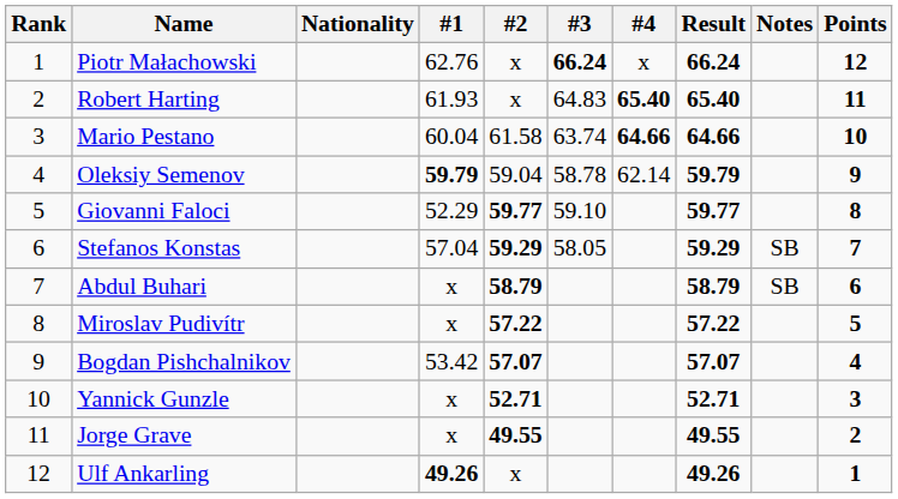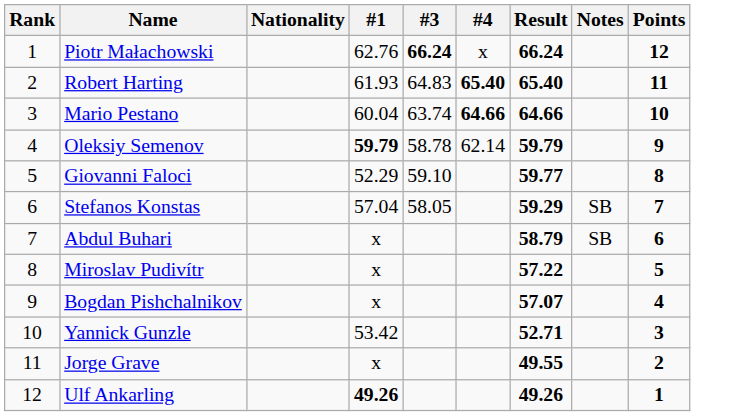 <table class="wikitable sortable" style="text-align:center">
 <tr>
 <th>Rank</th>
 <th>Name</th>
 <th>Nationality</th>
 <th>#1</th>
-<th>#2</th>
 <th>#3</th>
 <th>#4</th>
 <th>Result</th>
 <th>Notes</th>
 <th>Points</th>
 </tr>
 <tr>
 <td>1</td>
 <td align=left><a href='#'>Piotr Małachowski</a></td>
 <td align=left></td>
 <td>62.76</td>
-<td>x</td>
 <td><strong>66.24</strong></td>
 <td>x</td>
 <td><strong>66.24</strong></td>
 <td></td>
 <td><strong>12</strong></td>
 </tr>
 <tr>
 <td>2</td>
 <td align=left><a href='#'>Robert Harting</a></td>
 <td align=left></td>
 <td>61.93</td>
-<td>x</td>
 <td>64.83</td>
 <td><strong>65.40</strong></td>
 <td><strong>65.40</strong></td>
 <td></td>
 <td><strong>11</strong></td>
 </tr>
 <tr>
 <td>3</td>
 <td align=left><a href='#'>Mario Pestano</a></td>
 <td align=left></td>
 <td>60.04</td>
-<td>61.58</td>
 <td>63.74</td>
 <td><strong>64.66</strong></td>
 <td><strong>64.66</strong></td>
 <td></td>
 <td><strong>10</strong></td>
 </tr>
 <tr>
 <td>4</td>
 <td align=left><a href='#'>Oleksiy Semenov</a></td>
 <td align=left></td>
 <td><strong>59.79</strong></td>
-<td>59.04</td>
 <td>58.78</td>
 <td>62.14</td>
 <td><strong>59.79</strong></td>
 <td></td>
 <td><strong>9</strong></td>
 </tr>
 <tr>
 <td>5</td>
 <td align=left><a href='#'>Giovanni Faloci</a></td>
 <td align=left></td>
 <td>52.29</td>
-<td><strong>59.77</strong></td>
 <td>59.10</td>
 <td></td>
 <td><strong>59.77</strong></td>
 <td></td>
 <td><strong>8</strong></td>
 </tr>
 <tr>
 <td>6</td>
 <td align=left><a href='#'>Stefanos Konstas</a></td>
 <td align=left></td>
 <td>57.04</td>
-<td><strong>59.29</strong></td>
 <td>58.05</td>
 <td></td>
 <td><strong>59.29</strong></td>
 <td>SB</td>
 <td><strong>7</strong></td>
 </tr>
 <tr>
 <td>7</td>
 <td align=left><a href='#'>Abdul Buhari</a></td>
 <td align=left></td>
 <td>x</td>
-<td><strong>58.79</strong></td>
 <td></td>
 <td></td>
 <td><strong>58.79</strong></td>
 <td>SB</td>
 <td><strong>6</strong></td>
 </tr>
 <tr>
 <td>8</td>
 <td align=left><a href='#'>Miroslav Pudivítr</a></td>
 <td align=left></td>
 <td>x</td>
-<td><strong>57.22</strong></td>
 <td></td>
 <td></td>
 <td><strong>57.22</strong></td>
 <td></td>
 <td><strong>5</strong></td>
 </tr>
 <tr>
 <td>9</td>
 <td align=left><a href='#'>Bogdan Pishchalnikov</a></td>
 <td align=left></td>
-<td>53.42</td>
-<td><strong>57.07</strong></td>
+<td>x</td>
 <td></td>
 <td></td>
 <td><strong>57.07</strong></td>
 <td></td>
 <td><strong>4</strong></td>
 </tr>
 <tr>
 <td>10</td>
 <td align=left><a href='#'>Yannick Gunzle</a></td>
 <td align=left></td>
-<td>x</td>
-<td><strong>52.71</strong></td>
+<td>53.42</td>
 <td></td>
 <td></td>
 <td><strong>52.71</strong></td>
 <td></td>
 <td><strong>3</strong></td>
 </tr>
 <tr>
 <td>11</td>
 <td align=left><a href='#'>Jorge Grave</a></td>
 <td align=left></td>
 <td>x</td>
-<td><strong>49.55</strong></td>
 <td></td>
 <td></td>
 <td><strong>49.55</strong></td>
 <td></td>
 <td><strong>2</strong></td>
 </tr>
 <tr>
 <td>12</td>
 <td align=left><a href='#'>Ulf Ankarling</a></td>
 <td align=left></td>
 <td><strong>49.26</strong></td>
-<td>x</td>
 <td></td>
 <td></td>
 <td><strong>49.26</strong></td>
 <td></td>
 <td><strong>1</strong></td>
 </tr>
 </table>
